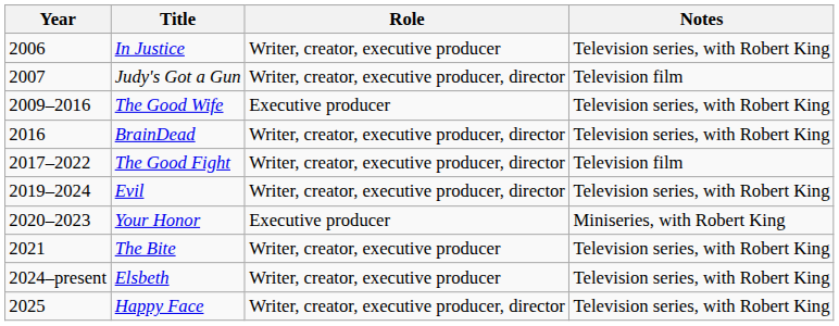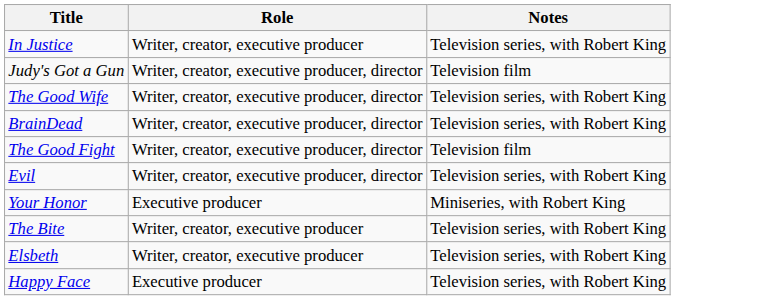 <table class="wikitable sortable">
 <tr>
-<th>Year</th>
 <th>Title</th>
 <th>Role</th>
 <th>Notes</th>
 </tr>
 <tr>
-<td>2006</td>
 <td><em><a href='#'>In Justice</a></em></td>
 <td>Writer, creator, executive producer</td>
 <td>Television series, with Robert King</td>
 </tr>
 <tr>
-<td>2007</td>
 <td><em>Judy's Got a Gun</em></td>
 <td>Writer, creator, executive producer, director</td>
 <td>Television film</td>
 </tr>
 <tr>
-<td>2009–2016</td>
 <td><em><a href='#'>The Good Wife</a></em></td>
-<td>Executive producer</td>
+<td>Writer, creator, executive producer, director</td>
 <td>Television series, with Robert King</td>
 </tr>
 <tr>
-<td>2016</td>
 <td><em><a href='#'>BrainDead</a></em></td>
 <td>Writer, creator, executive producer, director</td>
 <td>Television series, with Robert King</td>
 </tr>
 <tr>
-<td>2017–2022</td>
 <td><em><a href='#'>The Good Fight</a></em></td>
 <td>Writer, creator, executive producer, director</td>
 <td>Television film</td>
 </tr>
 <tr>
-<td>2019–2024</td>
 <td><em><a href='#'>Evil</a></em></td>
 <td>Writer, creator, executive producer, director</td>
 <td>Television series, with Robert King</td>
 </tr>
 <tr>
-<td>2020–2023</td>
 <td><em><a href='#'>Your Honor</a></em></td>
 <td>Executive producer</td>
 <td>Miniseries, with Robert King</td>
 </tr>
 <tr>
-<td>2021</td>
 <td><em><a href='#'>The Bite</a></em></td>
 <td>Writer, creator, executive producer</td>
 <td>Television series, with Robert King</td>
 </tr>
 <tr>
-<td>2024–present</td>
 <td><em><a href='#'>Elsbeth</a></em></td>
 <td>Writer, creator, executive producer</td>
 <td>Television series, with Robert King</td>
 </tr>
 <tr>
-<td>2025</td>
 <td><em><a href='#'>Happy Face</a></em></td>
-<td>Writer, creator, executive producer, director</td>
+<td>Executive producer</td>
 <td>Television series, with Robert King</td>
 </tr>
 </table>
